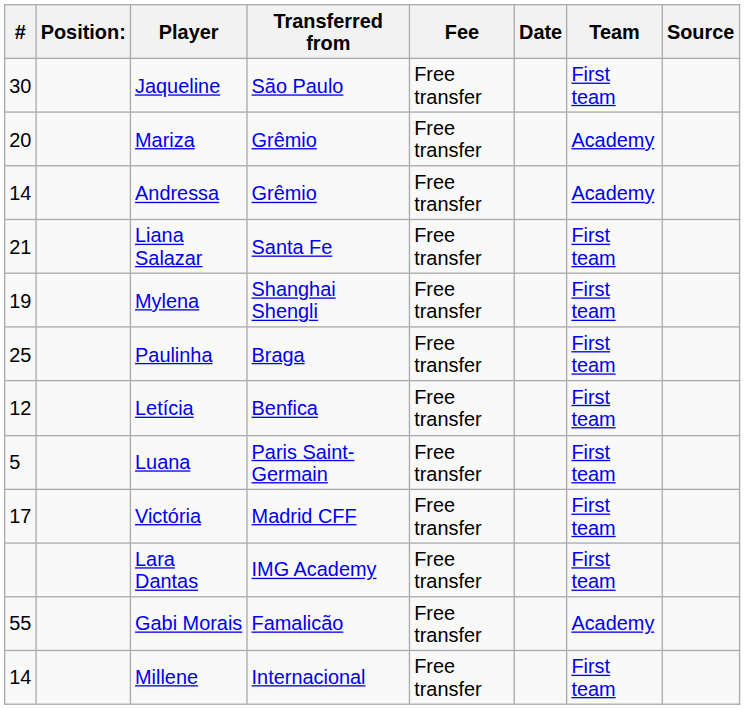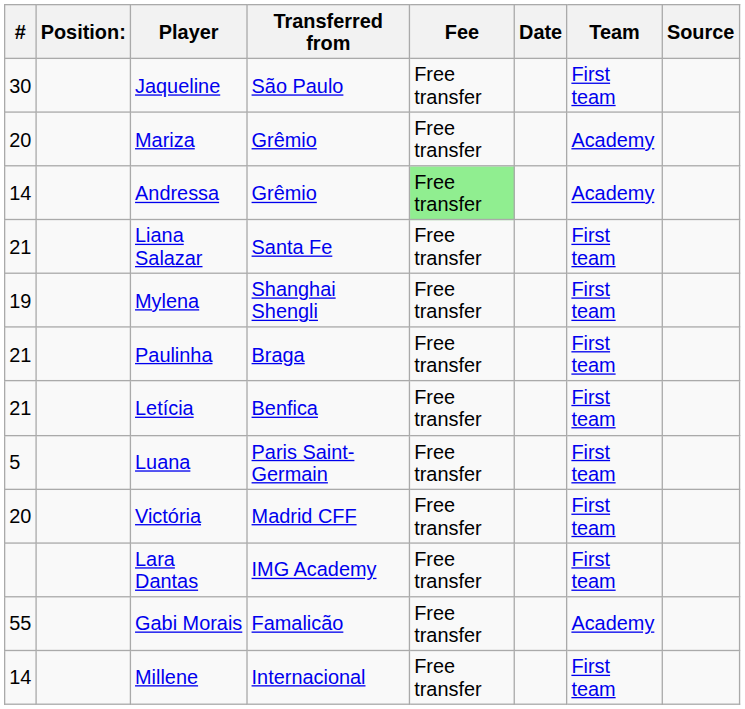 <table class="wikitable sortable" style="width:90%; text-align:center; font-size:95%; text-align:left;">
 <tr>
 <th><strong>#</strong></th>
 <th><strong>Position:</strong></th>
 <th><strong>Player</strong></th>
 <th><strong>Transferred from</strong></th>
 <th><strong>Fee</strong></th>
 <th><strong>Date</strong></th>
 <th><strong>Team</strong></th>
 <th><strong>Source</strong></th>
 </tr>
 <tr>
 <td>30</td>
 <td></td>
 <td> <a href='#'>Jaqueline</a></td>
 <td> <a href='#'>São Paulo</a></td>
 <td>Free transfer </td>
 <td></td>
 <td><a href='#'>First team</a></td>
 <td></td>
 </tr>
 <tr>
 <td>20</td>
 <td></td>
 <td> <a href='#'>Mariza</a></td>
 <td> <a href='#'>Grêmio</a></td>
 <td>Free transfer </td>
 <td></td>
 <td><a href='#'>Academy</a></td>
 <td></td>
 </tr>
 <tr>
 <td>14</td>
 <td></td>
 <td> <a href='#'>Andressa</a></td>
 <td> <a href='#'>Grêmio</a></td>
-<td>Free transfer </td>
+<td style="background: lightgreen;">Free transfer </td>
 <td></td>
 <td><a href='#'>Academy</a></td>
 <td></td>
 </tr>
 <tr>
 <td>21</td>
 <td></td>
 <td> <a href='#'>Liana Salazar</a></td>
 <td> <a href='#'>Santa Fe</a></td>
 <td>Free transfer </td>
 <td></td>
 <td><a href='#'>First team</a></td>
 <td></td>
 </tr>
 <tr>
 <td>19</td>
 <td></td>
 <td> <a href='#'>Mylena</a></td>
 <td> <a href='#'>Shanghai Shengli</a></td>
 <td>Free transfer </td>
 <td></td>
 <td><a href='#'>First team</a></td>
 <td></td>
 </tr>
 <tr>
-<td>25</td>
+<td>21</td>
 <td></td>
 <td> <a href='#'>Paulinha</a></td>
 <td> <a href='#'>Braga</a></td>
 <td>Free transfer </td>
 <td></td>
 <td><a href='#'>First team</a></td>
 <td></td>
 </tr>
 <tr>
-<td>12</td>
+<td>21</td>
 <td></td>
 <td> <a href='#'>Letícia</a></td>
 <td> <a href='#'>Benfica</a></td>
 <td>Free transfer </td>
 <td></td>
 <td><a href='#'>First team</a></td>
 <td></td>
 </tr>
 <tr>
 <td>5</td>
 <td></td>
 <td> <a href='#'>Luana</a></td>
 <td> <a href='#'>Paris Saint-Germain</a></td>
 <td>Free transfer </td>
 <td></td>
 <td><a href='#'>First team</a></td>
 <td></td>
 </tr>
 <tr>
-<td>17</td>
+<td>20</td>
 <td></td>
 <td> <a href='#'>Victória</a></td>
 <td> <a href='#'>Madrid CFF</a></td>
 <td>Free transfer </td>
 <td></td>
 <td><a href='#'>First team</a></td>
 <td></td>
 </tr>
 <tr>
 <td></td>
 <td></td>
 <td> <a href='#'>Lara Dantas</a></td>
 <td> <a href='#'>IMG Academy</a></td>
 <td>Free transfer</td>
 <td></td>
 <td><a href='#'>First team</a></td>
 <td></td>
 </tr>
 <tr>
 <td>55</td>
 <td></td>
 <td> <a href='#'>Gabi Morais</a></td>
 <td> <a href='#'>Famalicão</a></td>
 <td>Free transfer </td>
 <td></td>
 <td><a href='#'>Academy</a></td>
 <td></td>
 </tr>
 <tr>
 <td>14</td>
 <td></td>
 <td> <a href='#'>Millene</a></td>
 <td> <a href='#'>Internacional</a></td>
 <td>Free transfer </td>
 <td></td>
 <td><a href='#'>First team</a></td>
 <td></td>
 </tr>
 </table>
